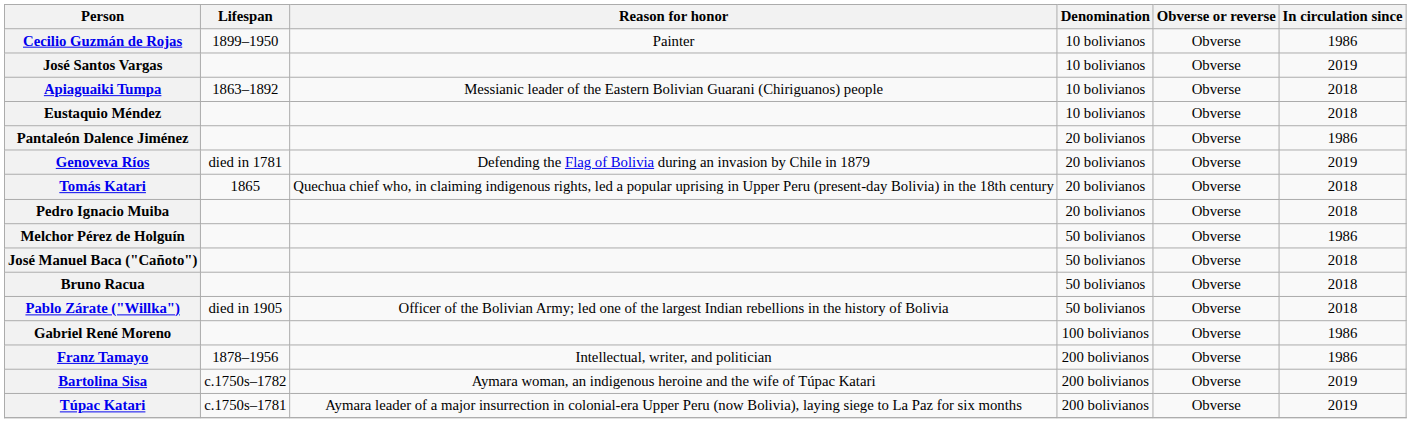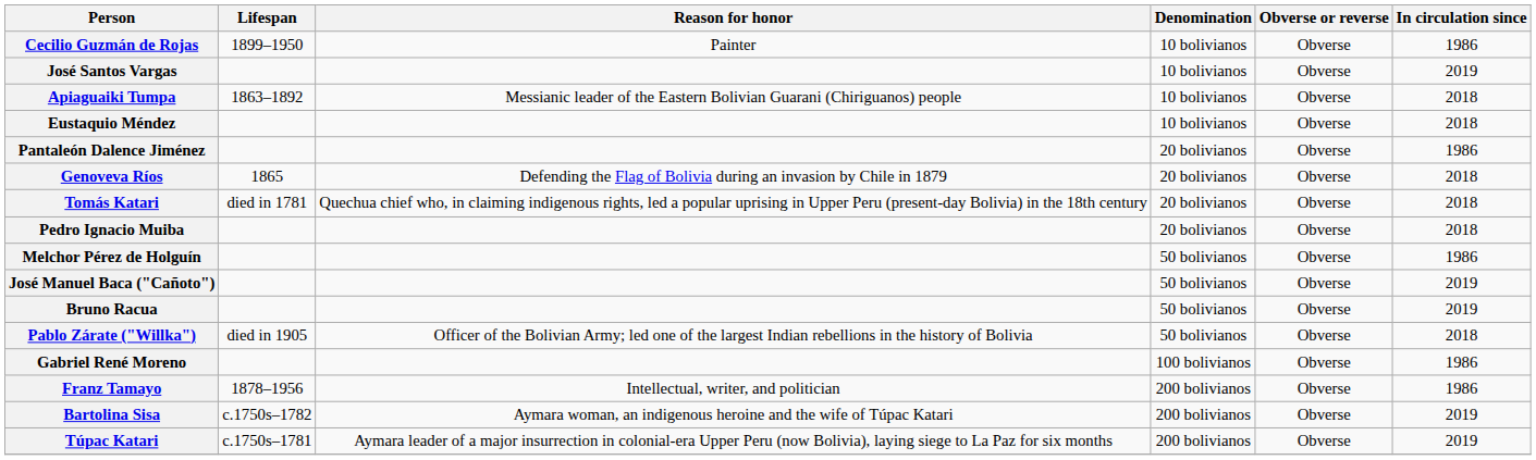 <table class="wikitable" style="font-size: 95%; text-align:center;">
 <tr>
 <th>Person</th>
 <th>Lifespan</th>
 <th>Reason for honor</th>
 <th>Denomination</th>
 <th>Obverse or reverse</th>
 <th>In circulation since</th>
 </tr>
 <tr>
 <th><a href='#'>Cecilio Guzmán de Rojas</a></th>
 <td>1899–1950</td>
 <td>Painter</td>
 <td>10 bolivianos</td>
 <td>Obverse</td>
 <td>1986</td>
 </tr>
 <tr>
 <th>José Santos Vargas</th>
 <td></td>
 <td></td>
 <td>10 bolivianos</td>
 <td>Obverse</td>
 <td>2019</td>
 </tr>
 <tr>
 <th><a href='#'>Apiaguaiki Tumpa</a></th>
 <td>1863–1892</td>
 <td>Messianic leader of the Eastern Bolivian Guarani (Chiriguanos) people</td>
 <td>10 bolivianos</td>
 <td>Obverse</td>
 <td>2018</td>
 </tr>
 <tr>
 <th>Eustaquio Méndez</th>
 <td></td>
 <td></td>
 <td>10 bolivianos</td>
 <td>Obverse</td>
 <td>2018</td>
 </tr>
 <tr>
 <th>Pantaleón Dalence Jiménez</th>
 <td></td>
 <td></td>
 <td>20 bolivianos</td>
 <td>Obverse</td>
 <td>1986</td>
 </tr>
 <tr>
 <th><a href='#'>Genoveva Ríos</a></th>
-<td>died in 1781</td>
+<td>1865</td>
 <td>Defending the <a href='#'>Flag of Bolivia</a> during an invasion by Chile in 1879</td>
 <td>20 bolivianos</td>
 <td>Obverse</td>
-<td>2019</td>
+<td>2018</td>
 </tr>
 <tr>
 <th><a href='#'>Tomás Katari</a></th>
-<td>1865</td>
+<td>died in 1781</td>
 <td>Quechua chief who, in claiming indigenous rights, led a popular uprising in Upper Peru (present-day Bolivia) in the 18th century</td>
 <td>20 bolivianos</td>
 <td>Obverse</td>
 <td>2018</td>
 </tr>
 <tr>
 <th>Pedro Ignacio Muiba</th>
 <td></td>
 <td></td>
 <td>20 bolivianos</td>
 <td>Obverse</td>
 <td>2018</td>
 </tr>
 <tr>
 <th>Melchor Pérez de Holguín</th>
 <td></td>
 <td></td>
 <td>50 bolivianos</td>
 <td>Obverse</td>
 <td>1986</td>
 </tr>
 <tr>
 <th>José Manuel Baca ("Cañoto")</th>
 <td></td>
 <td></td>
 <td>50 bolivianos</td>
 <td>Obverse</td>
-<td>2018</td>
+<td>2019</td>
 </tr>
 <tr>
 <th>Bruno Racua</th>
 <td></td>
 <td></td>
 <td>50 bolivianos</td>
 <td>Obverse</td>
-<td>2018</td>
+<td>2019</td>
 </tr>
 <tr>
 <th><a href='#'>Pablo Zárate ("Willka")</a></th>
 <td>died in 1905</td>
 <td>Officer of the Bolivian Army; led one of the largest Indian rebellions in the history of Bolivia</td>
 <td>50 bolivianos</td>
 <td>Obverse</td>
 <td>2018</td>
 </tr>
 <tr>
 <th>Gabriel René Moreno</th>
 <td></td>
 <td></td>
 <td>100 bolivianos</td>
 <td>Obverse</td>
 <td>1986</td>
 </tr>
 <tr>
 <th><a href='#'>Franz Tamayo</a></th>
 <td>1878–1956</td>
 <td>Intellectual, writer, and politician</td>
 <td>200 bolivianos</td>
 <td>Obverse</td>
 <td>1986</td>
 </tr>
 <tr>
 <th><a href='#'>Bartolina Sisa</a></th>
 <td>c.1750s–1782</td>
 <td>Aymara woman, an indigenous heroine and the wife of Túpac Katari</td>
 <td>200 bolivianos</td>
 <td>Obverse</td>
 <td>2019</td>
 </tr>
 <tr>
 <th><a href='#'>Túpac Katari</a></th>
 <td>c.1750s–1781</td>
 <td>Aymara leader of a major insurrection in colonial-era Upper Peru (now Bolivia), laying siege to La Paz for six months</td>
 <td>200 bolivianos</td>
 <td>Obverse</td>
 <td>2019</td>
 </tr>
 <tr>
 </tr>
 </table>
